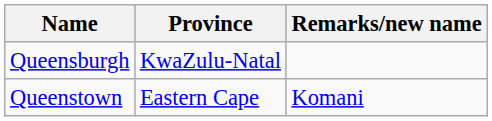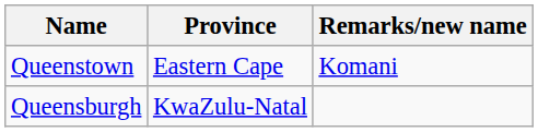 <table class="wikitable sortable" style="font-size: 95%;">
 <tr>
 <th>Name</th>
 <th>Province</th>
 <th>Remarks/new name</th>
 </tr>
 <tr>
+<td><a href='#'>Queenstown</a></td>
+<td><a href='#'>Eastern Cape</a></td>
+<td><a href='#'>Komani</a></td>
+</tr>
+<tr>
 <td><a href='#'>Queensburgh</a></td>
 <td><a href='#'>KwaZulu-Natal</a></td>
 <td></td>
 </tr>
-<tr>
-<td><a href='#'>Queenstown</a></td>
-<td><a href='#'>Eastern Cape</a></td>
-<td><a href='#'>Komani</a></td>
-</tr>
 </table>
